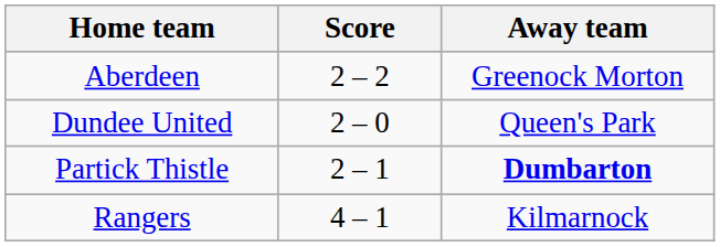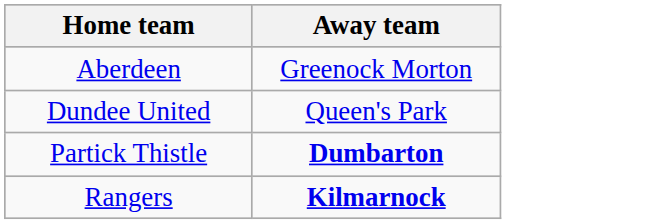 <table class="wikitable" style="text-align: center">
 <tr>
 <th width=140>Home team</th>
-<th width=80>Score</th>
 <th width=140>Away team</th>
 </tr>
 <tr>
 <td><a href='#'>Aberdeen</a></td>
-<td>2 – 2</td>
 <td><a href='#'>Greenock Morton</a></td>
 </tr>
 <tr>
 <td><a href='#'>Dundee United</a></td>
-<td>2 – 0</td>
 <td><a href='#'>Queen's Park</a></td>
 </tr>
 <tr>
 <td><a href='#'>Partick Thistle</a></td>
-<td>2 – 1</td>
 <td><strong><a href='#'>Dumbarton</a></strong></td>
 </tr>
 <tr>
 <td><a href='#'>Rangers</a></td>
-<td>4 – 1</td>
-<td><a href='#'>Kilmarnock</a></td>
+<td><strong><a href='#'>Kilmarnock</a></strong></td>
 </tr>
 </table>
